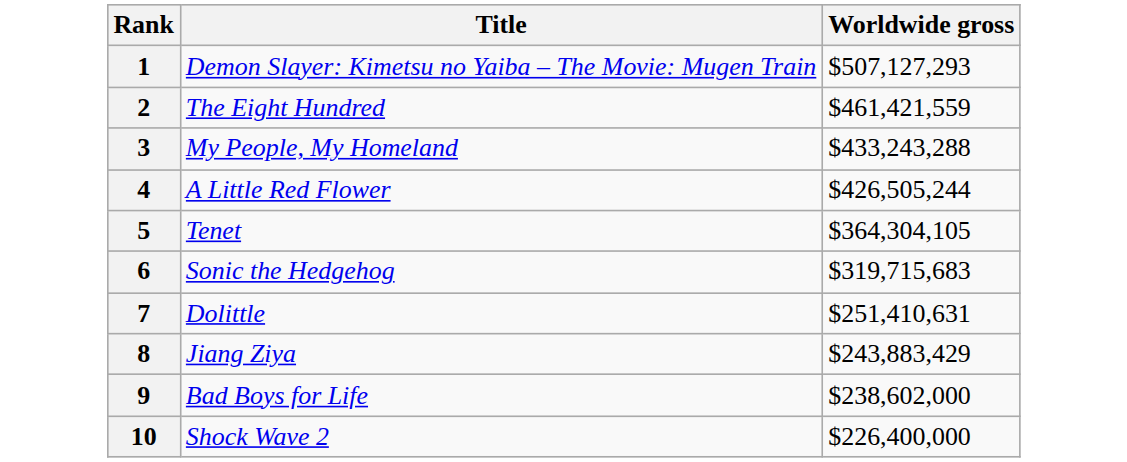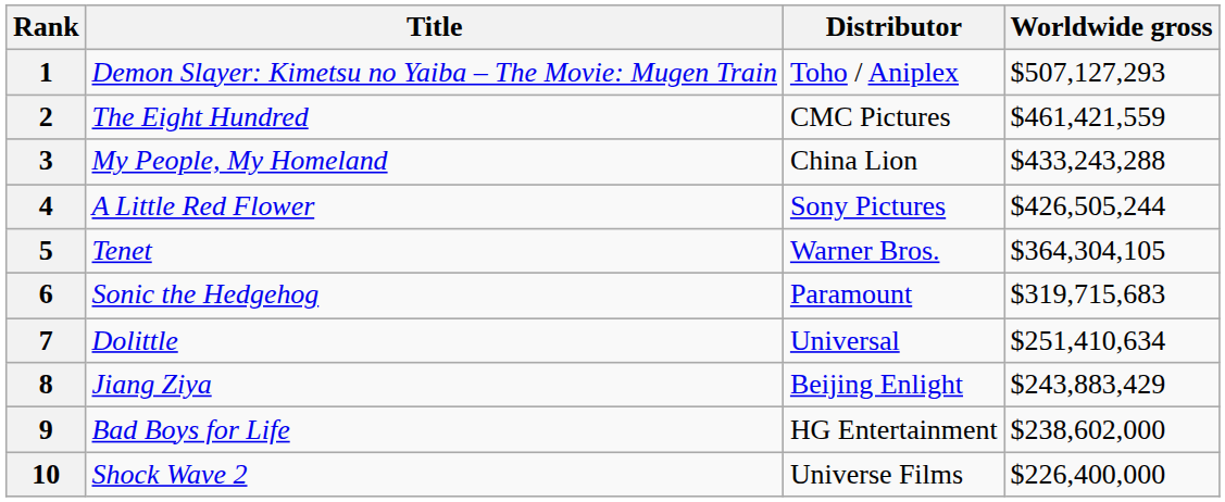 <table class="wikitable sortable" style="margin:auto; margin:auto;">
 <tr>
 <th>Rank</th>
 <th>Title</th>
+<th>Distributor</th>
 <th>Worldwide gross </th>
 </tr>
 <tr>
 <th style="text-align:center;">1</th>
 <td><em><a href='#'>Demon Slayer: Kimetsu no Yaiba – The Movie: Mugen Train</a></em></td>
+<td><a href='#'>Toho</a> / <a href='#'>Aniplex</a></td>
 <td>$507,127,293</td>
 </tr>
 <tr>
 <th style="text-align:center;">2</th>
 <td><em><a href='#'>The Eight Hundred</a></em></td>
+<td>CMC Pictures</td>
 <td>$461,421,559</td>
 </tr>
 <tr>
 <th style="text-align:center;">3</th>
 <td><em><a href='#'>My People, My Homeland</a></em></td>
+<td>China Lion</td>
 <td>$433,243,288</td>
 </tr>
 <tr>
 <th style="text-align:center;">4</th>
 <td><em><a href='#'>A Little Red Flower</a></em></td>
+<td><a href='#'>Sony Pictures</a></td>
 <td>$426,505,244</td>
 </tr>
 <tr>
 <th style="text-align:center;">5</th>
 <td><em><a href='#'>Tenet</a></em></td>
+<td><a href='#'>Warner Bros.</a></td>
 <td>$364,304,105</td>
 </tr>
 <tr>
 <th style="text-align:center;">6</th>
 <td><em><a href='#'>Sonic the Hedgehog</a></em></td>
+<td><a href='#'>Paramount</a></td>
 <td>$319,715,683</td>
 </tr>
 <tr>
 <th style="text-align:center;">7</th>
 <td><em><a href='#'>Dolittle</a></em></td>
-<td>$251,410,631</td>
+<td><a href='#'>Universal</a></td>
+<td>$251,410,634</td>
 </tr>
 <tr>
 <th style="text-align:center;">8</th>
 <td><em><a href='#'>Jiang Ziya</a></em></td>
+<td><a href='#'>Beijing Enlight</a></td>
 <td>$243,883,429</td>
 </tr>
 <tr>
 <th style="text-align:center;">9</th>
 <td><em><a href='#'>Bad Boys for Life</a></em></td>
+<td>HG Entertainment</td>
 <td>$238,602,000</td>
 </tr>
 <tr>
 <th style="text-align:center;">10</th>
 <td><em><a href='#'>Shock Wave 2</a></em></td>
+<td>Universe Films</td>
 <td>$226,400,000</td>
 </tr>
 </table>
